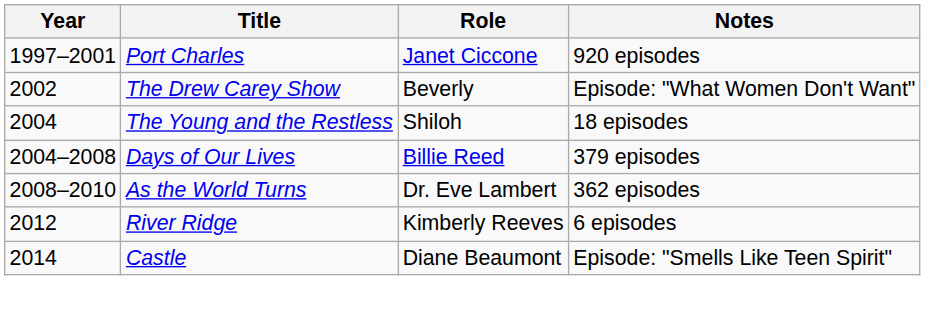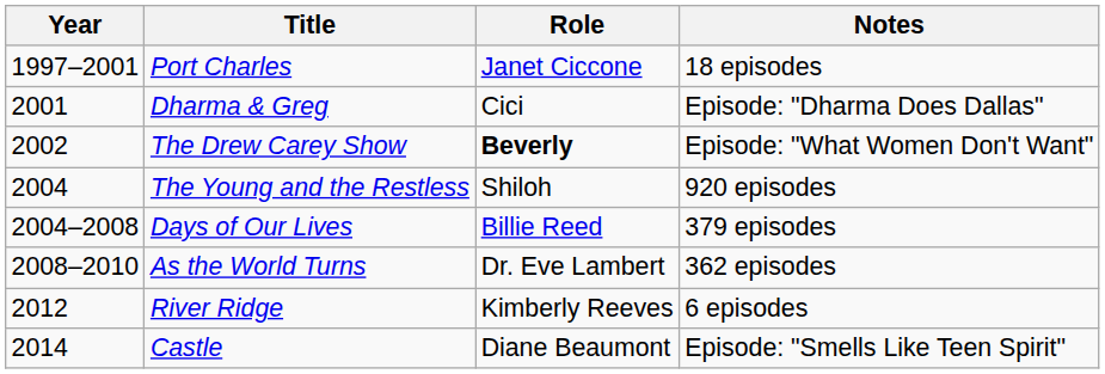 <table class="wikitable sortable">
 <tr>
 <th>Year</th>
 <th>Title</th>
 <th>Role</th>
 <th>Notes</th>
 </tr>
 <tr>
 <td>1997–2001</td>
 <td><em><a href='#'>Port Charles</a></em></td>
 <td><a href='#'>Janet Ciccone</a></td>
-<td>920 episodes</td>
+<td>18 episodes</td>
+</tr>
+<tr>
+<td>2001</td>
+<td><em><a href='#'>Dharma & Greg</a></em></td>
+<td>Cici</td>
+<td>Episode: "Dharma Does Dallas"</td>
 </tr>
 <tr>
 <td>2002</td>
 <td><em><a href='#'>The Drew Carey Show</a></em></td>
-<td>Beverly</td>
+<td><strong>Beverly</strong></td>
 <td>Episode: "What Women Don't Want"</td>
 </tr>
 <tr>
 <td>2004</td>
 <td><em><a href='#'>The Young and the Restless</a></em></td>
 <td>Shiloh</td>
-<td>18 episodes</td>
+<td>920 episodes</td>
 </tr>
 <tr>
 <td>2004–2008</td>
 <td><em><a href='#'>Days of Our Lives</a></em></td>
 <td><a href='#'>Billie Reed</a></td>
 <td>379 episodes</td>
 </tr>
 <tr>
 <td>2008–2010</td>
 <td><em><a href='#'>As the World Turns</a></em></td>
 <td>Dr. Eve Lambert</td>
 <td>362 episodes</td>
 </tr>
 <tr>
 <td>2012</td>
 <td><a href='#'><em>River Ridge</em></a></td>
 <td>Kimberly Reeves</td>
 <td>6 episodes</td>
 </tr>
 <tr>
 <td>2014</td>
 <td><a href='#'><em>Castle</em></a></td>
 <td>Diane Beaumont</td>
 <td>Episode: "Smells Like Teen Spirit"</td>
 </tr>
 </table>
